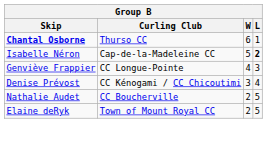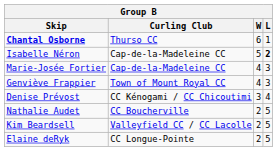 <table class="wikitable">
 <tr>
 <th colspan="4">Group B</th>
 </tr>
 <tr>
 <th>Skip</th>
 <th>Curling Club</th>
 <th>W</th>
 <th>L</th>
 </tr>
 <tr>
 <td><strong><a href='#'>Chantal Osborne</a></strong></td>
 <td><a href='#'>Thurso CC</a></td>
 <td>6</td>
 <td>1</td>
 </tr>
 <tr>
 <td><a href='#'>Isabelle Néron</a></td>
 <td>Cap-de-la-Madeleine CC</td>
 <td>5</td>
 <td><strong>2</strong></td>
 </tr>
 <tr>
+<td><a href='#'>Marie-Josée Fortier</a></td>
+<td><a href='#'>Cap-de-la-Madeleine CC</a></td>
+<td>4</td>
+<td>3</td>
+</tr>
+<tr>
 <td><a href='#'>Genviève Frappier</a></td>
-<td>CC Longue-Pointe</td>
+<td><a href='#'>Town of Mount Royal CC</a></td>
 <td>4</td>
 <td>3</td>
 </tr>
 <tr>
 <td><a href='#'>Denise Prévost</a></td>
 <td>CC Kénogami / <a href='#'>CC Chicoutimi</a></td>
 <td>3</td>
 <td>4</td>
 </tr>
 <tr>
 <td><a href='#'>Nathalie Audet</a></td>
 <td><a href='#'>CC Boucherville</a></td>
 <td>2</td>
 <td>5</td>
 </tr>
 <tr>
+<td><a href='#'>Kim Beardsell</a></td>
+<td><a href='#'>Valleyfield CC</a> / <a href='#'>CC Lacolle</a></td>
+<td>2</td>
+<td>5</td>
+</tr>
+<tr>
 <td><a href='#'>Elaine deRyk</a></td>
-<td><a href='#'>Town of Mount Royal CC</a></td>
+<td>CC Longue-Pointe</td>
 <td>2</td>
 <td>5</td>
 </tr>
 </table>
